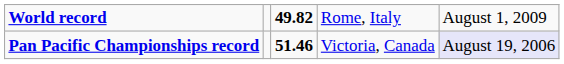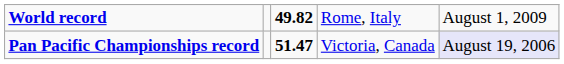 <table class="wikitable">
 <tr>
 <td><strong><a href='#'>World record</a></strong></td>
 <td></td>
 <td><strong>49.82</strong></td>
 <td><a href='#'>Rome</a>, <a href='#'>Italy</a></td>
 <td>August 1, 2009</td>
 </tr>
 <tr>
 <td><strong><a href='#'>Pan Pacific Championships record</a></strong></td>
 <td></td>
-<td><strong>51.46</strong></td>
+<td><strong>51.47</strong></td>
 <td><a href='#'>Victoria</a>, <a href='#'>Canada</a></td>
 <td style="background: lavender;">August 19, 2006</td>
 </tr>
 </table>
